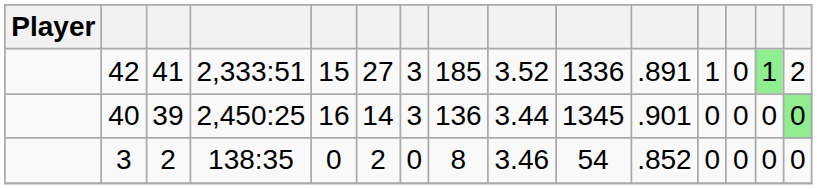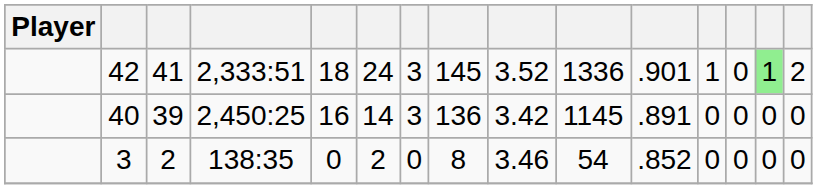 <table class="wikitable sortable" style="text-align:center;">
 <tr>
 <th>Player</th>
 <th></th>
 <th></th>
 <th></th>
 <th></th>
 <th></th>
 <th></th>
 <th></th>
 <th></th>
 <th></th>
 <th></th>
 <th></th>
 <th></th>
 <th></th>
 <th></th>
 </tr>
 <tr>
 <td></td>
 <td>42</td>
 <td>41</td>
 <td>2,333:51</td>
-<td>15</td>
-<td>27</td>
+<td>18</td>
+<td>24</td>
 <td>3</td>
-<td>185</td>
+<td>145</td>
 <td>3.52</td>
 <td>1336</td>
-<td>.891</td>
+<td>.901</td>
 <td>1</td>
 <td>0</td>
 <td style="background: lightgreen;">1</td>
 <td>2</td>
 </tr>
 <tr>
 <td></td>
 <td>40</td>
 <td>39</td>
 <td>2,450:25</td>
 <td>16</td>
 <td>14</td>
 <td>3</td>
 <td>136</td>
-<td>3.44</td>
-<td>1345</td>
-<td>.901</td>
+<td>3.42</td>
+<td>1145</td>
+<td>.891</td>
 <td>0</td>
 <td>0</td>
 <td>0</td>
-<td style="background: lightgreen;">0</td>
+<td>0</td>
 </tr>
 <tr>
 <td></td>
 <td>3</td>
 <td>2</td>
 <td>138:35</td>
 <td>0</td>
 <td>2</td>
 <td>0</td>
 <td>8</td>
 <td>3.46</td>
 <td>54</td>
 <td>.852</td>
 <td>0</td>
 <td>0</td>
 <td>0</td>
 <td>0</td>
 </tr>
 <tr>
 </tr>
 </table>
